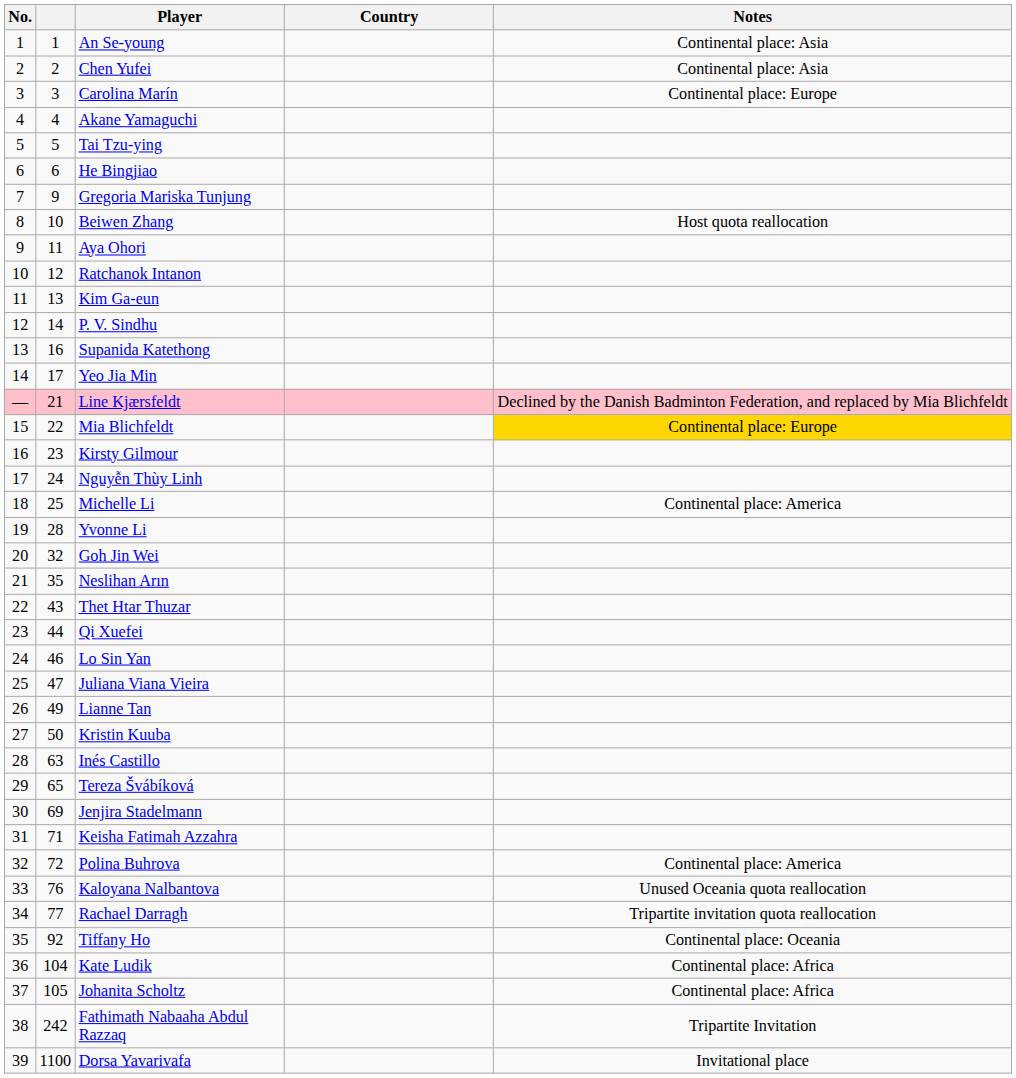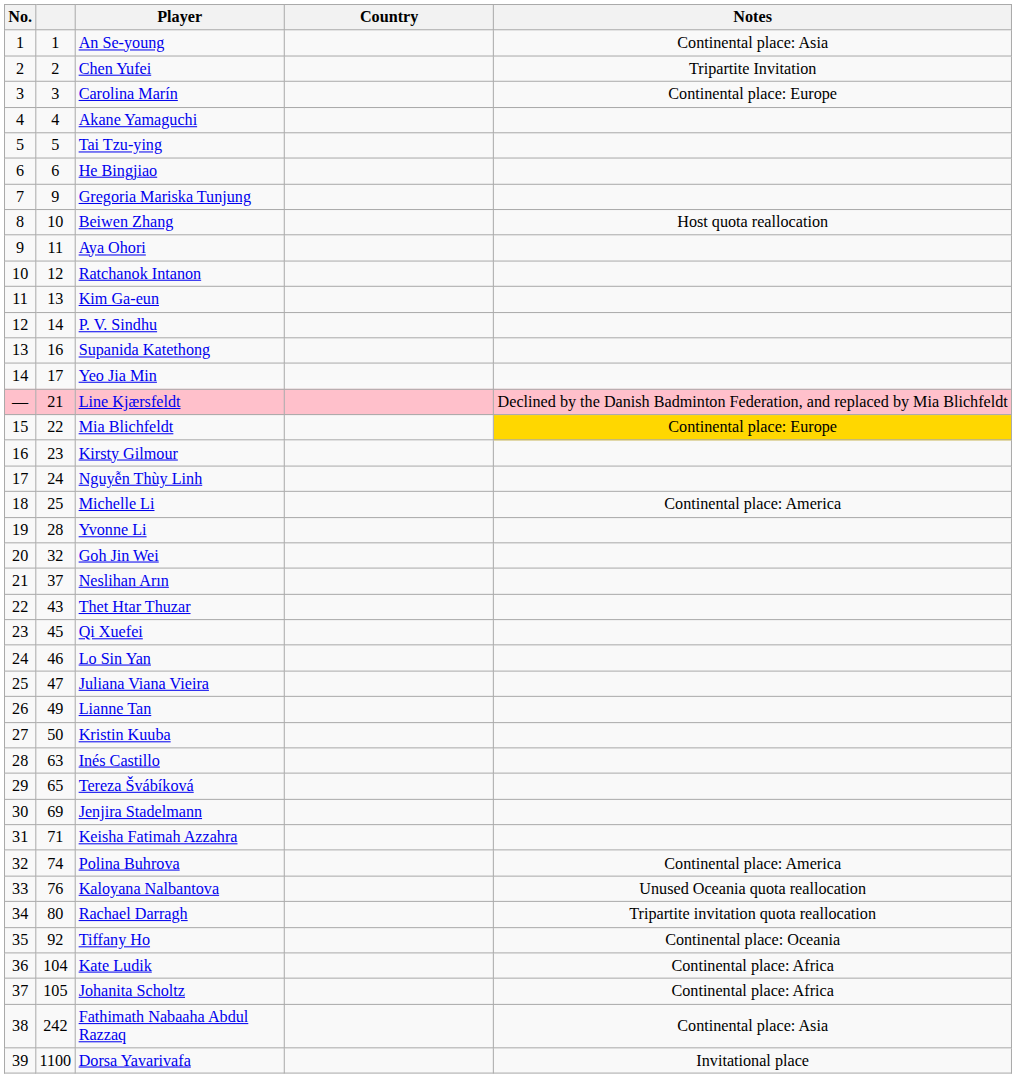 <table class="wikitable sortable" style="text-align:center">
 <tr>
 <th>No.</th>
 <th></th>
 <th width="200">Player</th>
 <th width="200">Country</th>
 <th>Notes</th>
 </tr>
 <tr>
 <td>1</td>
 <td>1</td>
 <td align=left><a href='#'>An Se-young</a></td>
 <td align=left></td>
 <td>Continental place: Asia</td>
 </tr>
 <tr>
 <td>2</td>
 <td>2</td>
 <td align=left><a href='#'>Chen Yufei</a></td>
 <td align=left></td>
-<td>Continental place: Asia</td>
+<td>Tripartite Invitation</td>
 </tr>
 <tr>
 <td>3</td>
 <td>3</td>
 <td align=left><a href='#'>Carolina Marín</a></td>
 <td align=left></td>
 <td>Continental place: Europe</td>
 </tr>
 <tr>
 <td>4</td>
 <td>4</td>
 <td align=left><a href='#'>Akane Yamaguchi</a></td>
 <td align=left></td>
 <td></td>
 </tr>
 <tr>
 <td>5</td>
 <td>5</td>
 <td align=left><a href='#'>Tai Tzu-ying</a></td>
 <td align=left></td>
 <td></td>
 </tr>
 <tr>
 <td>6</td>
 <td>6</td>
 <td align=left><a href='#'>He Bingjiao</a></td>
 <td align=left></td>
 <td></td>
 </tr>
 <tr>
 <td>7</td>
 <td>9</td>
 <td align=left><a href='#'>Gregoria Mariska Tunjung</a></td>
 <td align=left></td>
 <td></td>
 </tr>
 <tr>
 <td>8</td>
 <td>10</td>
 <td align=left><a href='#'>Beiwen Zhang</a></td>
 <td align=left></td>
 <td>Host quota reallocation</td>
 </tr>
 <tr>
 <td>9</td>
 <td>11</td>
 <td align=left><a href='#'>Aya Ohori</a></td>
 <td align=left></td>
 <td></td>
 </tr>
 <tr>
 <td>10</td>
 <td>12</td>
 <td align=left><a href='#'>Ratchanok Intanon</a></td>
 <td align=left></td>
 <td></td>
 </tr>
 <tr>
 <td>11</td>
 <td>13</td>
 <td align=left><a href='#'>Kim Ga-eun</a></td>
 <td align=left></td>
 <td></td>
 </tr>
 <tr>
 <td>12</td>
 <td>14</td>
 <td align=left><a href='#'>P. V. Sindhu</a></td>
 <td align=left></td>
 <td></td>
 </tr>
 <tr>
 <td>13</td>
 <td>16</td>
 <td align=left><a href='#'>Supanida Katethong</a></td>
 <td align=left></td>
 <td></td>
 </tr>
 <tr>
 <td>14</td>
 <td>17</td>
 <td align=left><a href='#'>Yeo Jia Min</a></td>
 <td align=left></td>
 <td></td>
 </tr>
 <tr bgcolor=#ffc0cb>
 <td>—</td>
 <td>21</td>
 <td align=left><a href='#'>Line Kjærsfeldt</a></td>
 <td align=left></td>
 <td>Declined by the Danish Badminton Federation, and replaced by Mia Blichfeldt</td>
 </tr>
 <tr>
 <td>15</td>
 <td>22</td>
 <td align=left><a href='#'>Mia Blichfeldt</a></td>
 <td align=left></td>
 <td style="background: gold;">Continental place: Europe</td>
 </tr>
 <tr>
 <td>16</td>
 <td>23</td>
 <td align=left><a href='#'>Kirsty Gilmour</a></td>
 <td align=left></td>
 <td></td>
 </tr>
 <tr>
 <td>17</td>
 <td>24</td>
 <td align=left><a href='#'>Nguyễn Thùy Linh</a></td>
 <td align=left></td>
 <td></td>
 </tr>
 <tr>
 <td>18</td>
 <td>25</td>
 <td align=left><a href='#'>Michelle Li</a></td>
 <td align=left></td>
 <td>Continental place: America</td>
 </tr>
 <tr>
 <td>19</td>
 <td>28</td>
 <td align=left><a href='#'>Yvonne Li</a></td>
 <td align=left></td>
 <td></td>
 </tr>
 <tr>
 <td>20</td>
 <td>32</td>
 <td align=left><a href='#'>Goh Jin Wei</a></td>
 <td align=left></td>
 <td></td>
 </tr>
 <tr>
 <td>21</td>
-<td>35</td>
+<td>37</td>
 <td align=left><a href='#'>Neslihan Arın</a></td>
 <td align=left></td>
 <td></td>
 </tr>
 <tr>
 <td>22</td>
 <td>43</td>
 <td align=left><a href='#'>Thet Htar Thuzar</a></td>
 <td align=left></td>
 <td></td>
 </tr>
 <tr>
 <td>23</td>
-<td>44</td>
+<td>45</td>
 <td align=left><a href='#'>Qi Xuefei</a></td>
 <td align=left></td>
 <td></td>
 </tr>
 <tr>
 <td>24</td>
 <td>46</td>
 <td align=left><a href='#'>Lo Sin Yan</a></td>
 <td align=left></td>
 <td></td>
 </tr>
 <tr>
 <td>25</td>
 <td>47</td>
 <td align=left><a href='#'>Juliana Viana Vieira</a></td>
 <td align=left></td>
 <td></td>
 </tr>
 <tr>
 <td>26</td>
 <td>49</td>
 <td align=left><a href='#'>Lianne Tan</a></td>
 <td align=left></td>
 <td></td>
 </tr>
 <tr>
 <td>27</td>
 <td>50</td>
 <td align=left><a href='#'>Kristin Kuuba</a></td>
 <td align=left></td>
 <td></td>
 </tr>
 <tr>
 <td>28</td>
 <td>63</td>
 <td align=left><a href='#'>Inés Castillo</a></td>
 <td align=left></td>
 <td></td>
 </tr>
 <tr>
 <td>29</td>
 <td>65</td>
 <td align=left><a href='#'>Tereza Švábíková</a></td>
 <td align=left></td>
 <td></td>
 </tr>
 <tr>
 <td>30</td>
 <td>69</td>
 <td align=left><a href='#'>Jenjira Stadelmann</a></td>
 <td align=left></td>
 <td></td>
 </tr>
 <tr>
 <td>31</td>
 <td>71</td>
 <td align=left><a href='#'>Keisha Fatimah Azzahra</a></td>
 <td align=left></td>
 <td></td>
 </tr>
 <tr>
 <td>32</td>
-<td>72</td>
+<td>74</td>
 <td align=left><a href='#'>Polina Buhrova</a></td>
 <td align=left></td>
 <td>Continental place: America</td>
 </tr>
 <tr>
 <td>33</td>
 <td>76</td>
 <td align=left><a href='#'>Kaloyana Nalbantova</a></td>
 <td align=left></td>
 <td>Unused Oceania quota reallocation</td>
 </tr>
 <tr>
 <td>34</td>
-<td>77</td>
+<td>80</td>
 <td align=left><a href='#'>Rachael Darragh</a></td>
 <td align=left></td>
 <td>Tripartite invitation quota reallocation</td>
 </tr>
 <tr>
 <td>35</td>
 <td>92</td>
 <td align=left><a href='#'>Tiffany Ho</a></td>
 <td align=left></td>
 <td>Continental place: Oceania</td>
 </tr>
 <tr>
 <td>36</td>
 <td>104</td>
 <td align=left><a href='#'>Kate Ludik</a></td>
 <td align=left></td>
 <td>Continental place: Africa</td>
 </tr>
 <tr>
 <td>37</td>
 <td>105</td>
 <td align=left><a href='#'>Johanita Scholtz</a></td>
 <td align=left></td>
 <td>Continental place: Africa</td>
 </tr>
 <tr>
 <td>38</td>
 <td>242</td>
 <td align=left><a href='#'>Fathimath Nabaaha Abdul Razzaq</a></td>
 <td align=left></td>
-<td>Tripartite Invitation</td>
+<td>Continental place: Asia</td>
 </tr>
 <tr>
 <td>39</td>
 <td>1100</td>
 <td align=left><a href='#'>Dorsa Yavarivafa</a></td>
 <td align=left></td>
 <td>Invitational place</td>
 </tr>
 </table>
